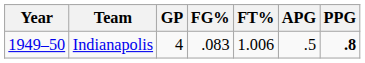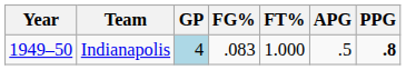 <table class="wikitable sortable" style="font-size:95%; text-align:right;">
 <tr>
 <th>Year</th>
 <th>Team</th>
 <th>GP</th>
 <th>FG%</th>
 <th>FT%</th>
 <th>APG</th>
 <th>PPG</th>
 </tr>
 <tr>
 <td style="text-align:left;"><a href='#'>1949–50</a></td>
 <td style="text-align:left;"><a href='#'>Indianapolis</a></td>
-<td>4</td>
+<td style="background: lightblue;">4</td>
 <td>.083</td>
-<td>1.006</td>
+<td>1.000</td>
 <td>.5</td>
 <td><strong>.8</strong></td>
 </tr>
 </table>
